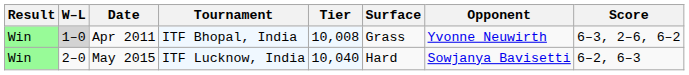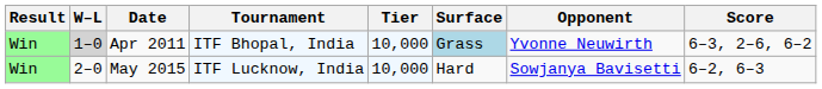 <table class="wikitable sortable">
 <tr>
 <th>Result</th>
 <th class=unsortable>W–L</th>
 <th>Date</th>
 <th>Tournament</th>
 <th>Tier</th>
 <th>Surface</th>
 <th>Opponent</th>
 <th class=unsortable>Score</th>
 </tr>
 <tr>
 <td style="background:#98fb98;">Win</td>
 <td style="background: lightgrey;">1–0</td>
 <td>Apr 2011</td>
 <td style="background:#f0f8ff;">ITF Bhopal, India</td>
-<td style="background:#f0f8ff;">10,008</td>
-<td>Grass</td>
+<td style="background:#f0f8ff;">10,000</td>
+<td style="background: lightblue;">Grass</td>
 <td> <a href='#'>Yvonne Neuwirth</a></td>
 <td>6–3, 2–6, 6–2</td>
 </tr>
 <tr>
 <td style="background:#98fb98;">Win</td>
 <td>2–0</td>
 <td>May 2015</td>
 <td style="background:#f0f8ff;">ITF Lucknow, India</td>
-<td style="background:#f0f8ff;">10,040</td>
+<td style="background:#f0f8ff;">10,000</td>
 <td>Hard</td>
 <td> <a href='#'>Sowjanya Bavisetti</a></td>
 <td>6–2, 6–3</td>
 </tr>
 </table>
